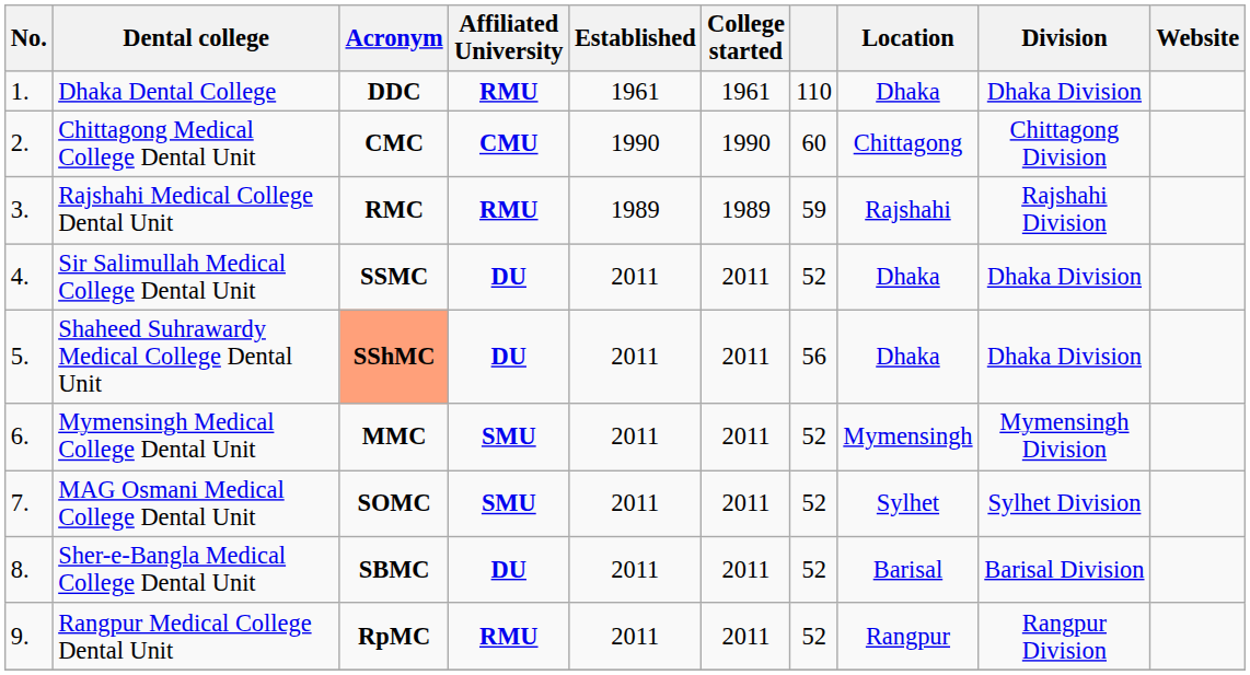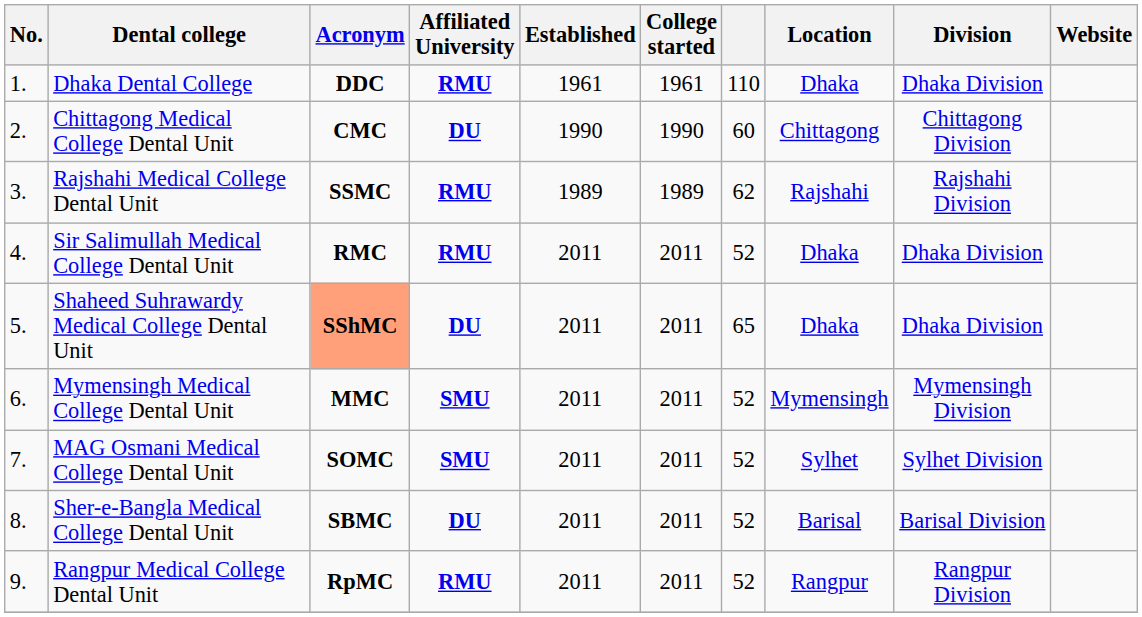 <table class="wikitable sortable">
 <tr>
 <th style="width:5px;">No.</th>
 <th style="width:180px;">Dental college</th>
 <th class="unsortable"><a href='#'>Acronym</a></th>
 <th style="width:30px;">Affiliated University</th>
 <th style="width:50px;">Established</th>
 <th>College<br> started</th>
 <th></th>
 <th style="width:65px;">Location</th>
 <th style="width:105px;">Division</th>
 <th class="unsortable">Website<br></th>
 </tr>
 <tr>
 <td>1.</td>
 <td><a href='#'>Dhaka Dental College</a></td>
 <td align="center"><strong>DDC</strong></td>
 <td align="center"><a href='#'><strong>RMU</strong></a></td>
 <td align="center">1961</td>
 <td align="center">1961</td>
 <td align="center">110</td>
 <td align="center"><a href='#'>Dhaka</a></td>
 <td align="center"><a href='#'>Dhaka Division</a></td>
 <td align="center"></td>
 </tr>
 <tr 1>
 <td>2.</td>
 <td><a href='#'>Chittagong Medical College</a> Dental Unit</td>
 <td align="center"><strong>CMC</strong></td>
-<td align="center"><a href='#'><strong>CMU</strong></a></td>
+<td align="center"><a href='#'><strong>DU</strong></a></td>
 <td align="center">1990</td>
 <td align="center">1990</td>
 <td align="center">60</td>
 <td align="center"><a href='#'>Chittagong</a></td>
 <td align="center"><a href='#'>Chittagong Division</a></td>
 <td align="center"></td>
 </tr>
 <tr 2>
 <td>3.</td>
 <td><a href='#'>Rajshahi Medical College</a> Dental Unit</td>
-<td align="center"><strong>RMC</strong></td>
+<td align="center"><strong>SSMC</strong></td>
 <td align="center"><a href='#'><strong>RMU</strong></a></td>
 <td align="center">1989</td>
 <td align="center">1989</td>
-<td align="center">59</td>
+<td align="center">62</td>
 <td align="center"><a href='#'>Rajshahi</a></td>
 <td align="center"><a href='#'>Rajshahi Division</a></td>
 <td align="center"></td>
 </tr>
 <tr 3>
 <td>4.</td>
 <td><a href='#'>Sir Salimullah Medical College</a> Dental Unit</td>
-<td align="center"><strong>SSMC</strong></td>
-<td align="center"><a href='#'><strong>DU</strong></a></td>
+<td align="center"><strong>RMC</strong></td>
+<td align="center"><a href='#'><strong>RMU</strong></a></td>
 <td align="center">2011</td>
 <td align="center">2011</td>
 <td align="center">52</td>
 <td align="center"><a href='#'>Dhaka</a></td>
 <td align="center"><a href='#'>Dhaka Division</a></td>
 <td align="center"></td>
 </tr>
 <tr 4>
 <td>5.</td>
 <td><a href='#'>Shaheed Suhrawardy Medical College</a> Dental Unit</td>
 <td align="center" style="background: lightsalmon;"><strong>SShMC</strong></td>
 <td align="center"><a href='#'><strong>DU</strong></a></td>
 <td align="center">2011</td>
 <td align="center">2011</td>
-<td align="center">56</td>
+<td align="center">65</td>
 <td align="center"><a href='#'>Dhaka</a></td>
 <td align="center"><a href='#'>Dhaka Division</a></td>
 <td align="center"></td>
 </tr>
 <tr 5>
 <td>6.</td>
 <td><a href='#'>Mymensingh Medical College</a> Dental Unit</td>
 <td align="center"><strong>MMC</strong></td>
 <td align="center"><a href='#'><strong>SMU</strong></a></td>
 <td align="center">2011</td>
 <td align="center">2011</td>
 <td align="center">52</td>
 <td align="center"><a href='#'>Mymensingh</a></td>
 <td align="center"><a href='#'>Mymensingh Division</a></td>
 <td align="center"></td>
 </tr>
 <tr 6>
 <td>7.</td>
 <td><a href='#'>MAG Osmani Medical College</a> Dental Unit</td>
 <td align="center"><strong>SOMC</strong></td>
 <td align="center"><a href='#'><strong>SMU</strong></a></td>
 <td align="center">2011</td>
 <td align="center">2011</td>
 <td align="center">52</td>
 <td align="center"><a href='#'>Sylhet</a></td>
 <td align="center"><a href='#'>Sylhet Division</a></td>
 <td align="center"></td>
 </tr>
 <tr 7>
 <td>8.</td>
 <td><a href='#'>Sher-e-Bangla Medical College</a> Dental Unit</td>
 <td align="center"><strong>SBMC</strong></td>
 <td align="center"><a href='#'><strong>DU</strong></a></td>
 <td align="center">2011</td>
 <td align="center">2011</td>
 <td align="center">52</td>
 <td align="center"><a href='#'>Barisal</a></td>
 <td align="center"><a href='#'>Barisal Division</a></td>
 <td align="center"></td>
 </tr>
 <tr 8>
 <td>9.</td>
 <td><a href='#'>Rangpur Medical College</a> Dental Unit</td>
 <td align="center"><strong>RpMC</strong></td>
 <td align="center"><a href='#'><strong>RMU</strong></a></td>
 <td align="center">2011</td>
 <td align="center">2011</td>
 <td align="center">52</td>
 <td align="center"><a href='#'>Rangpur</a></td>
 <td align="center"><a href='#'>Rangpur Division</a></td>
 <td align="center"></td>
 </tr>
 <tr 9>
 </tr>
 </table>
